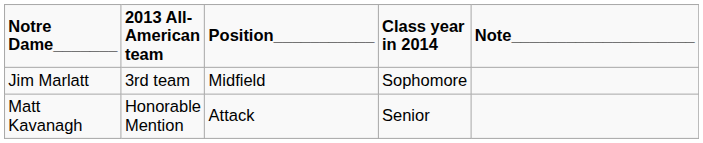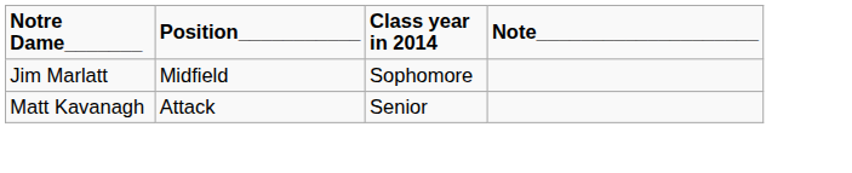 <table class="wikitable">
 <tr style="text-align:left;">
 <td><strong>Notre Dame_______</strong></td>
-<td><strong>2013 All-American team</strong></td>
 <td><strong>Position___________</strong></td>
 <td><strong>Class year in 2014</strong></td>
 <td><strong>Note____________________</strong></td>
 </tr>
 <tr style="text-align:left;">
 <td>Jim Marlatt</td>
-<td>3rd team</td>
 <td>Midfield</td>
 <td>Sophomore</td>
 <td></td>
 </tr>
 <tr style="text-align:left;">
 <td>Matt Kavanagh</td>
-<td>Honorable Mention</td>
 <td>Attack</td>
 <td>Senior</td>
 <td></td>
 </tr>
 </table>
